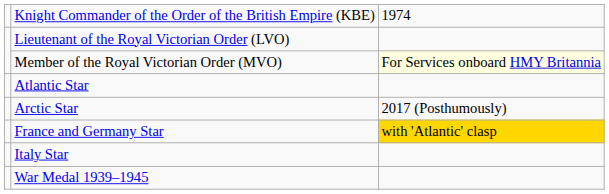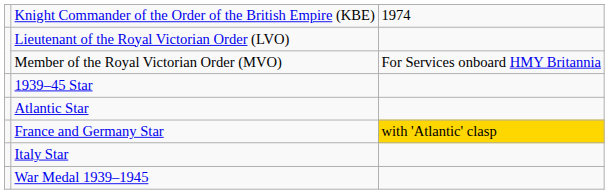 <table class="wikitable">
 <tr>
 <td></td>
 <td><a href='#'>Knight Commander of the Order of the British Empire</a> (KBE)</td>
 <td>1974</td>
 </tr>
 <tr>
 <td rowspan=2></td>
 <td><a href='#'>Lieutenant of the Royal Victorian Order</a> (LVO)</td>
 <td></td>
 </tr>
 <tr>
 <td>Member of the Royal Victorian Order (MVO)</td>
-<td style="background: lightyellow;">For Services onboard <a href='#'>HMY Britannia</a></td>
+<td>For Services onboard <a href='#'>HMY Britannia</a></td>
+</tr>
+<tr>
+<td></td>
+<td><a href='#'>1939–45 Star</a></td>
+<td></td>
 </tr>
 <tr>
 <td></td>
 <td><a href='#'>Atlantic Star</a></td>
 <td></td>
-</tr>
-<tr>
-<td></td>
-<td><a href='#'>Arctic Star</a></td>
-<td>2017 (Posthumously)</td>
 </tr>
 <tr>
 <td></td>
 <td><a href='#'>France and Germany Star</a></td>
 <td style="background: gold;">with 'Atlantic' clasp</td>
 </tr>
 <tr>
 <td></td>
 <td><a href='#'>Italy Star</a></td>
 <td></td>
 </tr>
 <tr>
 <td></td>
 <td><a href='#'>War Medal 1939–1945</a></td>
 <td></td>
 </tr>
 </table>
